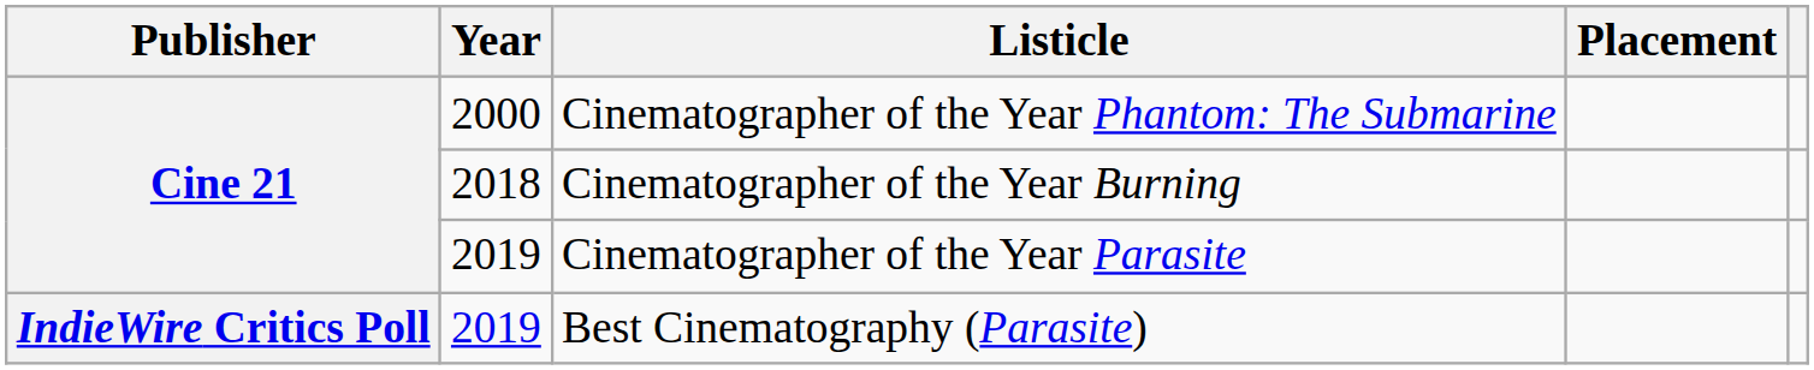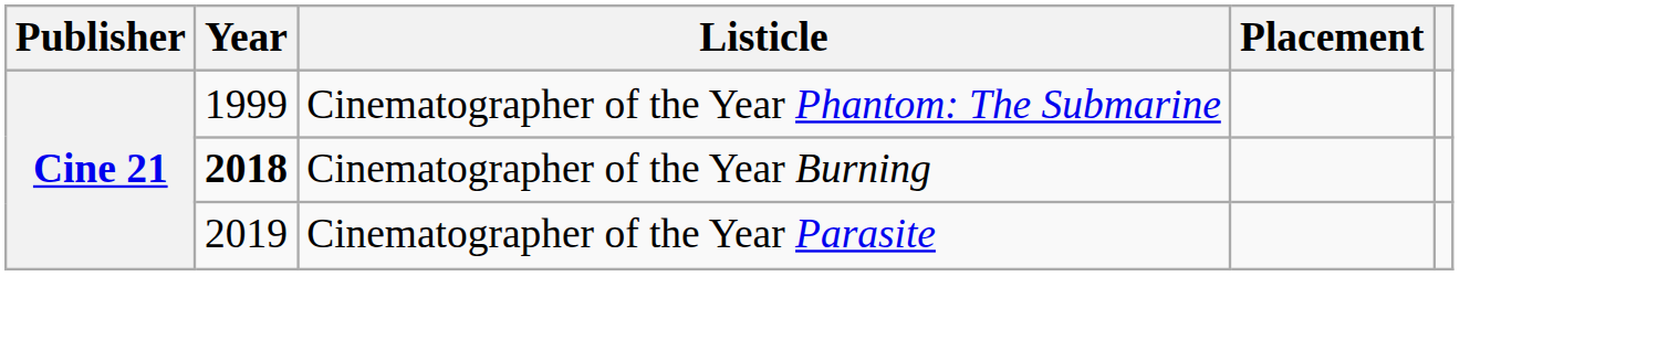 <table class="wikitable plainrowheaders sortable">
 <tr>
 <th scope="col">Publisher</th>
 <th scope="col">Year</th>
 <th scope="col">Listicle</th>
 <th scope="col">Placement</th>
 <th scope="col" class="unsortable"></th>
 </tr>
 <tr>
 <th rowspan="3" scope="row"><a href='#'>Cine 21</a></th>
-<td>2000</td>
+<td>1999</td>
 <td>Cinematographer of the Year <em><a href='#'>Phantom: The Submarine</a></em></td>
 <td></td>
 <td></td>
 </tr>
 <tr>
-<td>2018</td>
+<td><strong>2018</strong></td>
 <td>Cinematographer of the Year <em>Burning</em></td>
 <td></td>
 <td></td>
 </tr>
 <tr>
 <td>2019</td>
 <td>Cinematographer of the Year <em><a href='#'>Parasite</a></em></td>
 <td></td>
 <td></td>
 </tr>
-<tr>
-<th scope="row"><a href='#'><em>IndieWire</em> Critics Poll</a></th>
-<td><a href='#'>2019</a></td>
-<td>Best Cinematography (<em><a href='#'>Parasite</a></em>)</td>
-<td></td>
-<td></td>
-</tr>
 </table>
